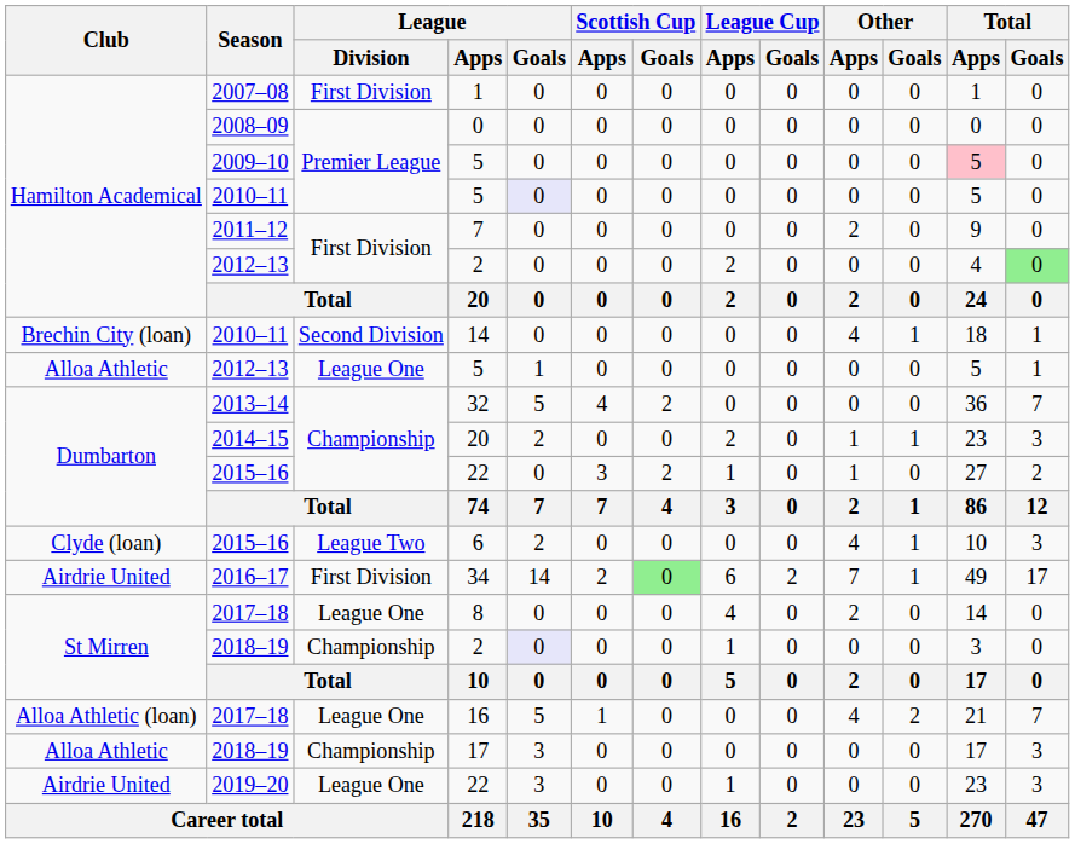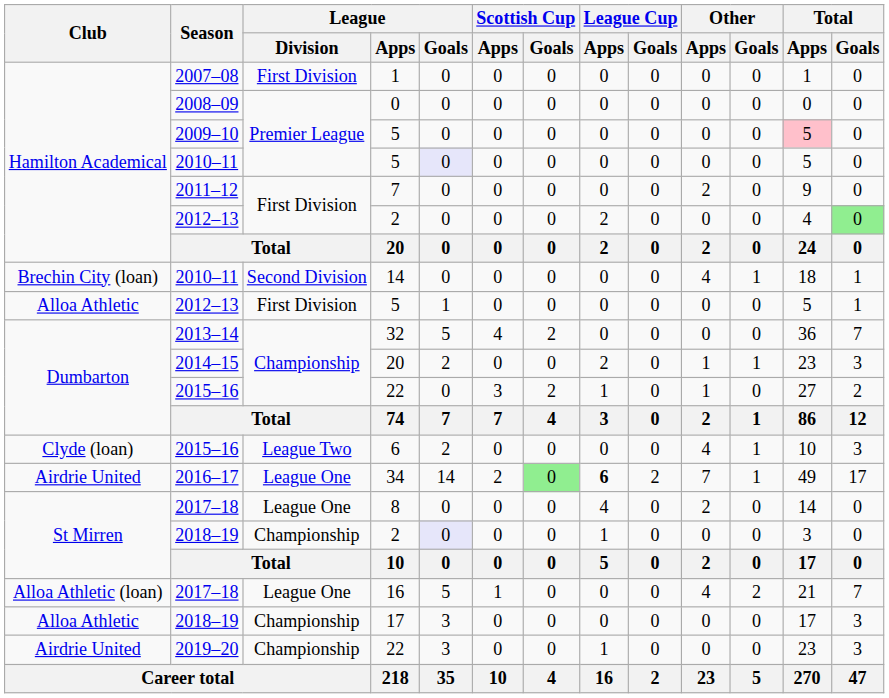 <table class="wikitable" style="text-align: center">
 <tr>
 <th rowspan="2">Club</th>
 <th rowspan="2">Season</th>
 <th colspan="3">League</th>
 <th colspan="2"><a href='#'>Scottish Cup</a></th>
 <th colspan="2"><a href='#'>League Cup</a></th>
 <th colspan="2">Other</th>
 <th colspan="2">Total</th>
 </tr>
 <tr>
 <th>Division</th>
 <th>Apps</th>
 <th>Goals</th>
 <th>Apps</th>
 <th>Goals</th>
 <th>Apps</th>
 <th>Goals</th>
 <th>Apps</th>
 <th>Goals</th>
 <th>Apps</th>
 <th>Goals</th>
 </tr>
 <tr>
 <td rowspan="7"><a href='#'>Hamilton Academical</a></td>
 <td><a href='#'>2007–08</a></td>
 <td><a href='#'>First Division</a></td>
 <td>1</td>
 <td>0</td>
 <td>0</td>
 <td>0</td>
 <td>0</td>
 <td>0</td>
 <td>0</td>
 <td>0</td>
 <td>1</td>
 <td>0</td>
 </tr>
 <tr>
 <td><a href='#'>2008–09</a></td>
 <td rowspan="3"><a href='#'>Premier League</a></td>
 <td>0</td>
 <td>0</td>
 <td>0</td>
 <td>0</td>
 <td>0</td>
 <td>0</td>
 <td>0</td>
 <td>0</td>
 <td>0</td>
 <td>0</td>
 </tr>
 <tr>
 <td><a href='#'>2009–10</a></td>
 <td>5</td>
 <td>0</td>
 <td>0</td>
 <td>0</td>
 <td>0</td>
 <td>0</td>
 <td>0</td>
 <td>0</td>
 <td style="background: pink;">5</td>
 <td>0</td>
 </tr>
 <tr>
 <td><a href='#'>2010–11</a></td>
 <td>5</td>
 <td style="background: lavender;">0</td>
 <td>0</td>
 <td>0</td>
 <td>0</td>
 <td>0</td>
 <td>0</td>
 <td>0</td>
 <td>5</td>
 <td>0</td>
 </tr>
 <tr>
 <td><a href='#'>2011–12</a></td>
 <td rowspan="2">First Division</td>
 <td>7</td>
 <td>0</td>
 <td>0</td>
 <td>0</td>
 <td>0</td>
 <td>0</td>
 <td>2</td>
 <td>0</td>
 <td>9</td>
 <td>0</td>
 </tr>
 <tr>
 <td><a href='#'>2012–13</a></td>
 <td>2</td>
 <td>0</td>
 <td>0</td>
 <td>0</td>
 <td>2</td>
 <td>0</td>
 <td>0</td>
 <td>0</td>
 <td>4</td>
 <td style="background: lightgreen;">0</td>
 </tr>
 <tr>
 <th colspan="2">Total</th>
 <th>20</th>
 <th>0</th>
 <th>0</th>
 <th>0</th>
 <th>2</th>
 <th>0</th>
 <th>2</th>
 <th>0</th>
 <th>24</th>
 <th>0</th>
 </tr>
 <tr>
 <td><a href='#'>Brechin City</a> (loan)</td>
 <td><a href='#'>2010–11</a></td>
 <td><a href='#'>Second Division</a></td>
 <td>14</td>
 <td>0</td>
 <td>0</td>
 <td>0</td>
 <td>0</td>
 <td>0</td>
 <td>4</td>
 <td>1</td>
 <td>18</td>
 <td>1</td>
 </tr>
 <tr>
 <td><a href='#'>Alloa Athletic</a></td>
 <td><a href='#'>2012–13</a></td>
-<td><a href='#'>League One</a></td>
+<td>First Division</td>
 <td>5</td>
 <td>1</td>
 <td>0</td>
 <td>0</td>
 <td>0</td>
 <td>0</td>
 <td>0</td>
 <td>0</td>
 <td>5</td>
 <td>1</td>
 </tr>
 <tr>
 <td rowspan="4"><a href='#'>Dumbarton</a></td>
 <td><a href='#'>2013–14</a></td>
 <td rowspan="3"><a href='#'>Championship</a></td>
 <td>32</td>
 <td>5</td>
 <td>4</td>
 <td>2</td>
 <td>0</td>
 <td>0</td>
 <td>0</td>
 <td>0</td>
 <td>36</td>
 <td>7</td>
 </tr>
 <tr>
 <td><a href='#'>2014–15</a></td>
 <td>20</td>
 <td>2</td>
 <td>0</td>
 <td>0</td>
 <td>2</td>
 <td>0</td>
 <td>1</td>
 <td>1</td>
 <td>23</td>
 <td>3</td>
 </tr>
 <tr>
 <td><a href='#'>2015–16</a></td>
 <td>22</td>
 <td>0</td>
 <td>3</td>
 <td>2</td>
 <td>1</td>
 <td>0</td>
 <td>1</td>
 <td>0</td>
 <td>27</td>
 <td>2</td>
 </tr>
 <tr>
 <th colspan="2">Total</th>
 <th>74</th>
 <th>7</th>
 <th>7</th>
 <th>4</th>
 <th>3</th>
 <th>0</th>
 <th>2</th>
 <th>1</th>
 <th>86</th>
 <th>12</th>
 </tr>
 <tr>
 <td><a href='#'>Clyde</a> (loan)</td>
 <td><a href='#'>2015–16</a></td>
 <td><a href='#'>League Two</a></td>
 <td>6</td>
 <td>2</td>
 <td>0</td>
 <td>0</td>
 <td>0</td>
 <td>0</td>
 <td>4</td>
 <td>1</td>
 <td>10</td>
 <td>3</td>
 </tr>
 <tr>
 <td><a href='#'>Airdrie United</a></td>
 <td><a href='#'>2016–17</a></td>
-<td>First Division</td>
+<td><a href='#'>League One</a></td>
 <td>34</td>
 <td>14</td>
 <td>2</td>
 <td style="background: lightgreen;">0</td>
-<td>6</td>
+<td><strong>6</strong></td>
 <td>2</td>
 <td>7</td>
 <td>1</td>
 <td>49</td>
 <td>17</td>
 </tr>
 <tr>
 <td rowspan="3"><a href='#'>St Mirren</a></td>
 <td><a href='#'>2017–18</a></td>
 <td>League One</td>
 <td>8</td>
 <td>0</td>
 <td>0</td>
 <td>0</td>
 <td>4</td>
 <td>0</td>
 <td>2</td>
 <td>0</td>
 <td>14</td>
 <td>0</td>
 </tr>
 <tr>
 <td><a href='#'>2018–19</a></td>
 <td>Championship</td>
 <td>2</td>
 <td style="background: lavender;">0</td>
 <td>0</td>
 <td>0</td>
 <td>1</td>
 <td>0</td>
 <td>0</td>
 <td>0</td>
 <td>3</td>
 <td>0</td>
 </tr>
 <tr>
 <th colspan="2">Total</th>
 <th>10</th>
 <th>0</th>
 <th>0</th>
 <th>0</th>
 <th>5</th>
 <th>0</th>
 <th>2</th>
 <th>0</th>
 <th>17</th>
 <th>0</th>
 </tr>
 <tr>
 <td><a href='#'>Alloa Athletic</a> (loan)</td>
 <td><a href='#'>2017–18</a></td>
 <td>League One</td>
 <td>16</td>
 <td>5</td>
 <td>1</td>
 <td>0</td>
 <td>0</td>
 <td>0</td>
 <td>4</td>
 <td>2</td>
 <td>21</td>
 <td>7</td>
 </tr>
 <tr>
 <td><a href='#'>Alloa Athletic</a></td>
 <td><a href='#'>2018–19</a></td>
 <td>Championship</td>
 <td>17</td>
 <td>3</td>
 <td>0</td>
 <td>0</td>
 <td>0</td>
 <td>0</td>
 <td>0</td>
 <td>0</td>
 <td>17</td>
 <td>3</td>
 </tr>
 <tr>
 <td><a href='#'>Airdrie United</a></td>
 <td><a href='#'>2019–20</a></td>
-<td>League One</td>
+<td>Championship</td>
 <td>22</td>
 <td>3</td>
 <td>0</td>
 <td>0</td>
 <td>1</td>
 <td>0</td>
 <td>0</td>
 <td>0</td>
 <td>23</td>
 <td>3</td>
 </tr>
 <tr>
 <th colspan="3">Career total</th>
 <th>218</th>
 <th>35</th>
 <th>10</th>
 <th>4</th>
 <th>16</th>
 <th>2</th>
 <th>23</th>
 <th>5</th>
 <th>270</th>
 <th>47</th>
 </tr>
 </table>
